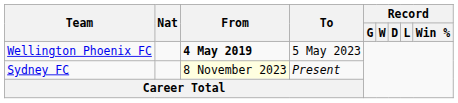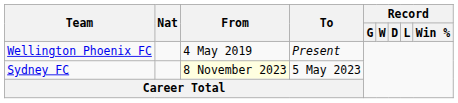 <table class="wikitable" style="text-align: center">
 <tr>
 <th rowspan="2">Team</th>
 <th rowspan="2">Nat</th>
 <th rowspan="2">From</th>
 <th rowspan="2">To</th>
 <th colspan="5">Record</th>
 </tr>
 <tr>
 <th>G</th>
 <th>W</th>
 <th>D</th>
 <th>L</th>
 <th>Win %</th>
 </tr>
 <tr>
 <td align=left><a href='#'>Wellington Phoenix FC</a></td>
 <td></td>
-<td align=left><strong>4 May 2019</strong></td>
-<td align=left>5 May 2023<br></td>
+<td align=left>4 May 2019</td>
+<td align=left><em>Present</em><br></td>
 </tr>
 <tr>
 <td align=left><a href='#'>Sydney FC</a></td>
 <td></td>
 <td align=left style="background: lightyellow;">8 November 2023</td>
-<td align=left><em>Present</em><br></td>
+<td align=left>5 May 2023<br></td>
 </tr>
 <tr>
 <th colspan="4">Career Total<br></th>
 </tr>
 </table>
